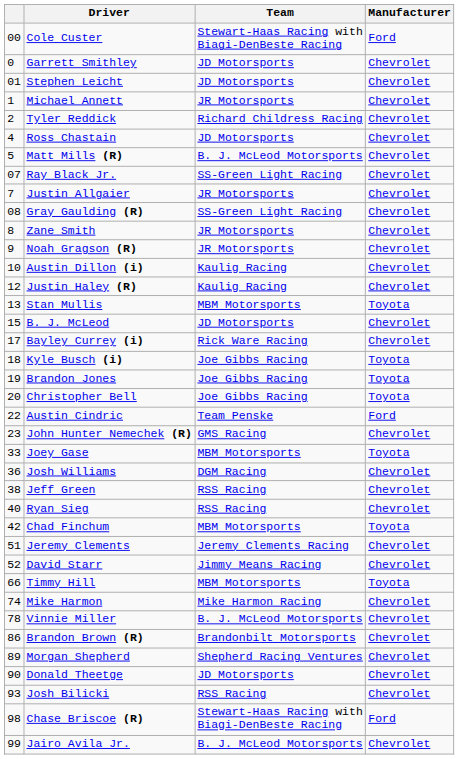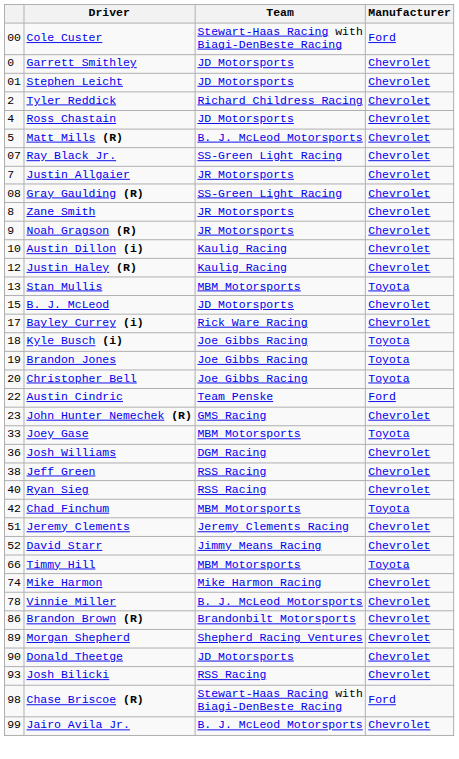 <table class="wikitable" style="font-size:95%">
 <tr>
 <th></th>
 <th>Driver</th>
 <th>Team</th>
 <th>Manufacturer</th>
 </tr>
 <tr>
 <td>00</td>
 <td><a href='#'>Cole Custer</a></td>
 <td><a href='#'>Stewart-Haas Racing</a> with <br> <a href='#'>Biagi-DenBeste Racing</a></td>
 <td><a href='#'>Ford</a></td>
 </tr>
 <tr>
 <td>0</td>
 <td><a href='#'>Garrett Smithley</a></td>
 <td><a href='#'>JD Motorsports</a></td>
 <td><a href='#'>Chevrolet</a></td>
 </tr>
 <tr>
 <td>01</td>
 <td><a href='#'>Stephen Leicht</a></td>
 <td><a href='#'>JD Motorsports</a></td>
-<td><a href='#'>Chevrolet</a></td>
-</tr>
-<tr>
-<td>1</td>
-<td><a href='#'>Michael Annett</a></td>
-<td><a href='#'>JR Motorsports</a></td>
 <td><a href='#'>Chevrolet</a></td>
 </tr>
 <tr>
 <td>2</td>
 <td><a href='#'>Tyler Reddick</a></td>
 <td><a href='#'>Richard Childress Racing</a></td>
 <td><a href='#'>Chevrolet</a></td>
 </tr>
 <tr>
 <td>4</td>
 <td><a href='#'>Ross Chastain</a></td>
 <td><a href='#'>JD Motorsports</a></td>
 <td><a href='#'>Chevrolet</a></td>
 </tr>
 <tr>
 <td>5</td>
 <td><a href='#'>Matt Mills</a> <strong>(R)</strong></td>
 <td><a href='#'>B. J. McLeod Motorsports</a></td>
 <td><a href='#'>Chevrolet</a></td>
 </tr>
 <tr>
 <td>07</td>
 <td><a href='#'>Ray Black Jr.</a></td>
 <td><a href='#'>SS-Green Light Racing</a></td>
 <td><a href='#'>Chevrolet</a></td>
 </tr>
 <tr>
 <td>7</td>
 <td><a href='#'>Justin Allgaier</a></td>
 <td><a href='#'>JR Motorsports</a></td>
 <td><a href='#'>Chevrolet</a></td>
 </tr>
 <tr>
 <td>08</td>
 <td><a href='#'>Gray Gaulding</a> <strong>(R)</strong></td>
 <td><a href='#'>SS-Green Light Racing</a></td>
 <td><a href='#'>Chevrolet</a></td>
 </tr>
 <tr>
 <td>8</td>
 <td><a href='#'>Zane Smith</a></td>
 <td><a href='#'>JR Motorsports</a></td>
 <td><a href='#'>Chevrolet</a></td>
 </tr>
 <tr>
 <td>9</td>
 <td><a href='#'>Noah Gragson</a> <strong>(R)</strong></td>
 <td><a href='#'>JR Motorsports</a></td>
 <td><a href='#'>Chevrolet</a></td>
 </tr>
 <tr>
 <td>10</td>
 <td><a href='#'>Austin Dillon</a> <strong>(i)</strong></td>
 <td><a href='#'>Kaulig Racing</a></td>
 <td><a href='#'>Chevrolet</a></td>
 </tr>
 <tr>
 <td>12</td>
 <td><a href='#'>Justin Haley</a> <strong>(R)</strong></td>
 <td><a href='#'>Kaulig Racing</a></td>
 <td><a href='#'>Chevrolet</a></td>
 </tr>
 <tr>
 <td>13</td>
 <td><a href='#'>Stan Mullis</a></td>
 <td><a href='#'>MBM Motorsports</a></td>
 <td><a href='#'>Toyota</a></td>
 </tr>
 <tr>
 <td>15</td>
 <td><a href='#'>B. J. McLeod</a></td>
 <td><a href='#'>JD Motorsports</a></td>
 <td><a href='#'>Chevrolet</a></td>
 </tr>
 <tr>
 <td>17</td>
 <td><a href='#'>Bayley Currey</a> <strong>(i)</strong></td>
 <td><a href='#'>Rick Ware Racing</a></td>
 <td><a href='#'>Chevrolet</a></td>
 </tr>
 <tr>
 <td>18</td>
 <td><a href='#'>Kyle Busch</a> <strong>(i)</strong></td>
 <td><a href='#'>Joe Gibbs Racing</a></td>
 <td><a href='#'>Toyota</a></td>
 </tr>
 <tr>
 <td>19</td>
 <td><a href='#'>Brandon Jones</a></td>
 <td><a href='#'>Joe Gibbs Racing</a></td>
 <td><a href='#'>Toyota</a></td>
 </tr>
 <tr>
 <td>20</td>
 <td><a href='#'>Christopher Bell</a></td>
 <td><a href='#'>Joe Gibbs Racing</a></td>
 <td><a href='#'>Toyota</a></td>
 </tr>
 <tr>
 <td>22</td>
 <td><a href='#'>Austin Cindric</a></td>
 <td><a href='#'>Team Penske</a></td>
 <td><a href='#'>Ford</a></td>
 </tr>
 <tr>
 <td>23</td>
 <td><a href='#'>John Hunter Nemechek</a> <strong>(R)</strong></td>
 <td><a href='#'>GMS Racing</a></td>
 <td><a href='#'>Chevrolet</a></td>
 </tr>
 <tr>
 <td>33</td>
 <td><a href='#'>Joey Gase</a></td>
 <td><a href='#'>MBM Motorsports</a></td>
 <td><a href='#'>Toyota</a></td>
 </tr>
 <tr>
 <td>36</td>
 <td><a href='#'>Josh Williams</a></td>
 <td><a href='#'>DGM Racing</a></td>
 <td><a href='#'>Chevrolet</a></td>
 </tr>
 <tr>
 <td>38</td>
 <td><a href='#'>Jeff Green</a></td>
 <td><a href='#'>RSS Racing</a></td>
 <td><a href='#'>Chevrolet</a></td>
 </tr>
 <tr>
 <td>40</td>
 <td><a href='#'>Ryan Sieg</a></td>
 <td><a href='#'>RSS Racing</a></td>
 <td><a href='#'>Chevrolet</a></td>
 </tr>
 <tr>
 <td>42</td>
 <td><a href='#'>Chad Finchum</a></td>
 <td><a href='#'>MBM Motorsports</a></td>
 <td><a href='#'>Toyota</a></td>
 </tr>
 <tr>
 <td>51</td>
 <td><a href='#'>Jeremy Clements</a></td>
 <td><a href='#'>Jeremy Clements Racing</a></td>
 <td><a href='#'>Chevrolet</a></td>
 </tr>
 <tr>
 <td>52</td>
 <td><a href='#'>David Starr</a></td>
 <td><a href='#'>Jimmy Means Racing</a></td>
 <td><a href='#'>Chevrolet</a></td>
 </tr>
 <tr>
 <td>66</td>
 <td><a href='#'>Timmy Hill</a></td>
 <td><a href='#'>MBM Motorsports</a></td>
 <td><a href='#'>Toyota</a></td>
 </tr>
 <tr>
 <td>74</td>
 <td><a href='#'>Mike Harmon</a></td>
 <td><a href='#'>Mike Harmon Racing</a></td>
 <td><a href='#'>Chevrolet</a></td>
 </tr>
 <tr>
 <td>78</td>
 <td><a href='#'>Vinnie Miller</a></td>
 <td><a href='#'>B. J. McLeod Motorsports</a></td>
 <td><a href='#'>Chevrolet</a></td>
 </tr>
 <tr>
 <td>86</td>
 <td><a href='#'>Brandon Brown</a> <strong>(R)</strong></td>
 <td><a href='#'>Brandonbilt Motorsports</a></td>
 <td><a href='#'>Chevrolet</a></td>
 </tr>
 <tr>
 <td>89</td>
 <td><a href='#'>Morgan Shepherd</a></td>
 <td><a href='#'>Shepherd Racing Ventures</a></td>
 <td><a href='#'>Chevrolet</a></td>
 </tr>
 <tr>
 <td>90</td>
 <td><a href='#'>Donald Theetge</a></td>
 <td><a href='#'>JD Motorsports</a></td>
 <td><a href='#'>Chevrolet</a></td>
 </tr>
 <tr>
 <td>93</td>
 <td><a href='#'>Josh Bilicki</a></td>
 <td><a href='#'>RSS Racing</a></td>
 <td><a href='#'>Chevrolet</a></td>
 </tr>
 <tr>
 <td>98</td>
 <td><a href='#'>Chase Briscoe</a> <strong>(R)</strong></td>
 <td><a href='#'>Stewart-Haas Racing</a> with <br> <a href='#'>Biagi-DenBeste Racing</a></td>
 <td><a href='#'>Ford</a></td>
 </tr>
 <tr>
 <td>99</td>
 <td><a href='#'>Jairo Avila Jr.</a></td>
 <td><a href='#'>B. J. McLeod Motorsports</a></td>
 <td><a href='#'>Chevrolet</a></td>
 </tr>
 </table>
